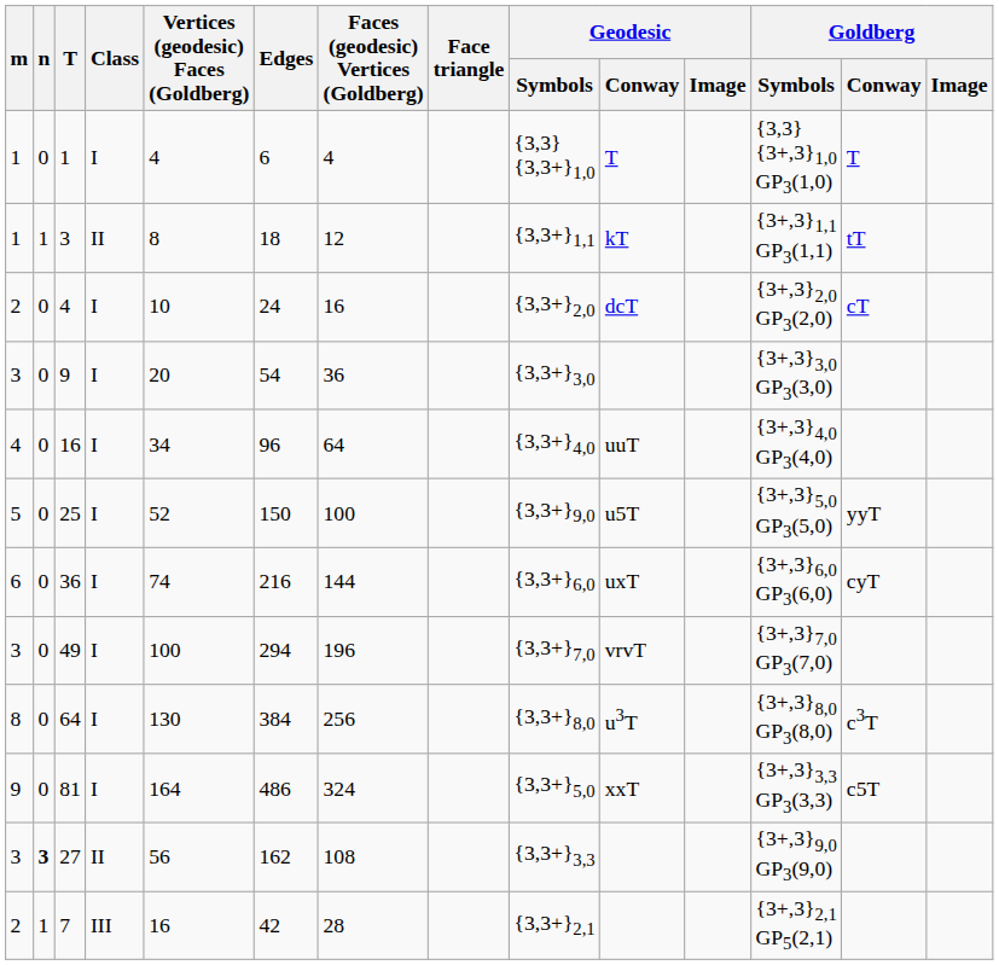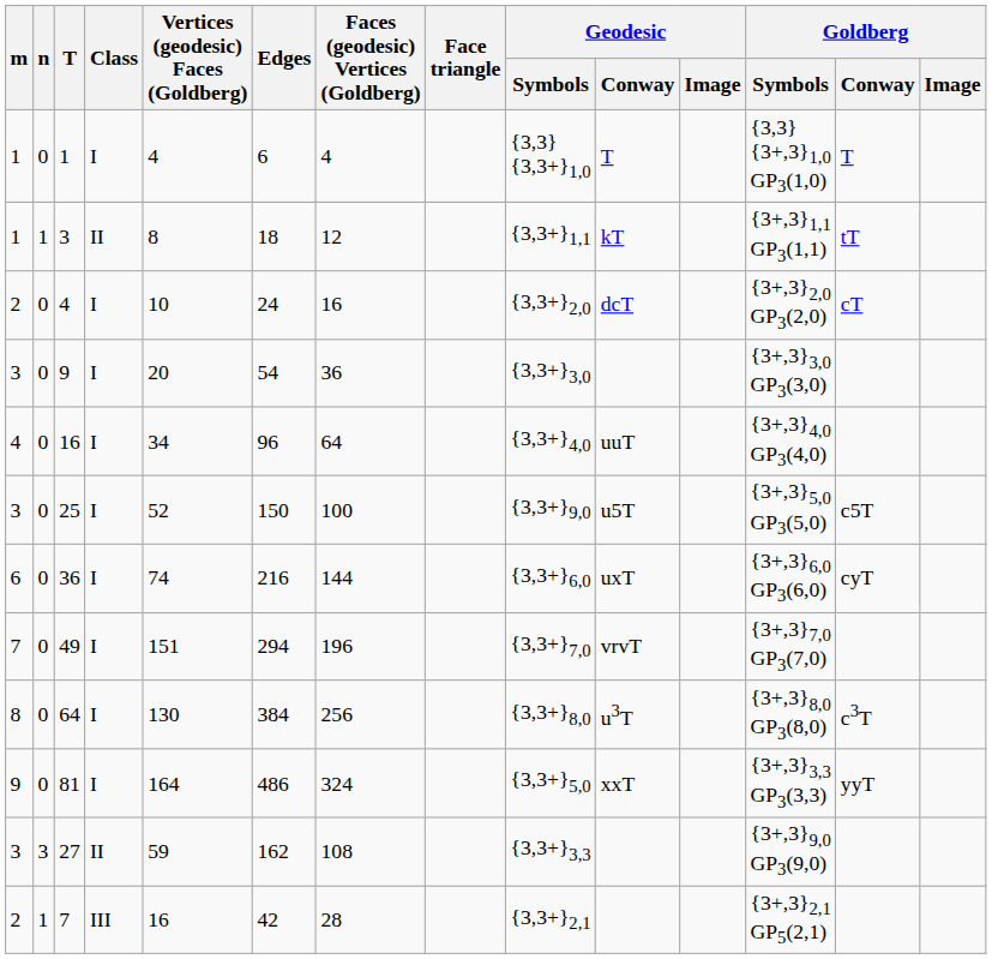 <table class="wikitable sortable sticky-header-multi">
 <tr>
 <th rowspan=2>m</th>
 <th rowspan=2>n</th>
 <th rowspan=2>T</th>
 <th rowspan=2>Class</th>
 <th rowspan=2>Vertices<br>(geodesic)<br>Faces<br>(Goldberg)</th>
 <th rowspan=2>Edges</th>
 <th rowspan=2>Faces<br>(geodesic)<br>Vertices<br>(Goldberg)</th>
 <th rowspan=2 class="unsortable">Face<br>triangle</th>
 <th scope="col" colspan=3 class="unsortable"><a href='#'>Geodesic</a></th>
 <th scope="col" colspan=3 class="unsortable"><a href='#'>Goldberg</a></th>
 </tr>
 <tr>
 <th class="unsortable">Symbols</th>
 <th class="unsortable">Conway</th>
 <th class="unsortable">Image</th>
 <th class="unsortable">Symbols</th>
 <th class="unsortable">Conway</th>
 <th class="unsortable">Image</th>
 </tr>
 <tr>
 <td>1</td>
 <td>0</td>
 <td>1</td>
 <td>I</td>
 <td>4</td>
 <td>6</td>
 <td>4</td>
 <td></td>
 <td>{3,3}<br>{3,3+}<sub>1,0</sub></td>
 <td><a href='#'>T</a></td>
 <td></td>
 <td>{3,3}<br>{3+,3}<sub>1,0</sub><br>GP<sub>3</sub>(1,0)</td>
 <td><a href='#'>T</a></td>
 <td></td>
 </tr>
 <tr>
 <td>1</td>
 <td>1</td>
 <td>3</td>
 <td>II</td>
 <td>8</td>
 <td>18</td>
 <td>12</td>
 <td></td>
 <td>{3,3+}<sub>1,1</sub></td>
 <td><a href='#'>kT</a><br></td>
 <td></td>
 <td>{3+,3}<sub>1,1</sub><br>GP<sub>3</sub>(1,1)</td>
 <td><a href='#'>tT</a><br></td>
 <td></td>
 </tr>
 <tr>
 <td>2</td>
 <td>0</td>
 <td>4</td>
 <td>I</td>
 <td>10</td>
 <td>24</td>
 <td>16</td>
 <td></td>
 <td>{3,3+}<sub>2,0</sub></td>
 <td><a href='#'>dcT</a><br></td>
 <td></td>
 <td>{3+,3}<sub>2,0</sub><br>GP<sub>3</sub>(2,0)</td>
 <td><a href='#'>cT</a><br></td>
 <td></td>
 </tr>
 <tr>
 <td>3</td>
 <td>0</td>
 <td>9</td>
 <td>I</td>
 <td>20</td>
 <td>54</td>
 <td>36</td>
 <td></td>
 <td>{3,3+}<sub>3,0</sub></td>
 <td></td>
 <td></td>
 <td>{3+,3}<sub>3,0</sub><br>GP<sub>3</sub>(3,0)</td>
 <td></td>
 <td></td>
 </tr>
 <tr>
 <td>4</td>
 <td>0</td>
 <td>16</td>
 <td>I</td>
 <td>34</td>
 <td>96</td>
 <td>64</td>
 <td></td>
 <td>{3,3+}<sub>4,0</sub></td>
 <td>uuT<br></td>
 <td></td>
 <td>{3+,3}<sub>4,0</sub><br>GP<sub>3</sub>(4,0)</td>
 <td></td>
 <td></td>
 </tr>
 <tr>
-<td>5</td>
+<td>3</td>
 <td>0</td>
 <td>25</td>
 <td>I</td>
 <td>52</td>
 <td>150</td>
 <td>100</td>
 <td></td>
 <td>{3,3+}<sub>9,0</sub></td>
 <td>u5T</td>
 <td></td>
 <td>{3+,3}<sub>5,0</sub><br>GP<sub>3</sub>(5,0)</td>
-<td>yyT<br></td>
+<td>c5T</td>
 <td></td>
 </tr>
 <tr>
 <td>6</td>
 <td>0</td>
 <td>36</td>
 <td>I</td>
 <td>74</td>
 <td>216</td>
 <td>144</td>
 <td></td>
 <td>{3,3+}<sub>6,0</sub></td>
 <td>uxT<br></td>
 <td></td>
 <td>{3+,3}<sub>6,0</sub><br>GP<sub>3</sub>(6,0)</td>
 <td>cyT<br></td>
 <td></td>
 </tr>
 <tr>
-<td>3</td>
+<td>7</td>
 <td>0</td>
 <td>49</td>
 <td>I</td>
-<td>100</td>
+<td>151</td>
 <td>294</td>
 <td>196</td>
 <td></td>
 <td>{3,3+}<sub>7,0</sub></td>
 <td>vrvT<br></td>
 <td></td>
 <td>{3+,3}<sub>7,0</sub><br>GP<sub>3</sub>(7,0)</td>
 <td></td>
 <td></td>
 </tr>
 <tr>
 <td>8</td>
 <td>0</td>
 <td>64</td>
 <td>I</td>
 <td>130</td>
 <td>384</td>
 <td>256</td>
 <td></td>
 <td>{3,3+}<sub>8,0</sub></td>
 <td>u<sup>3</sup>T<br></td>
 <td></td>
 <td>{3+,3}<sub>8,0</sub><br>GP<sub>3</sub>(8,0)</td>
 <td>c<sup>3</sup>T<br></td>
 <td></td>
 </tr>
 <tr>
 <td>9</td>
 <td>0</td>
 <td>81</td>
 <td>I</td>
 <td>164</td>
 <td>486</td>
 <td>324</td>
 <td></td>
 <td>{3,3+}<sub>5,0</sub></td>
 <td>xxT<br></td>
 <td></td>
 <td>{3+,3}<sub>3,3</sub><br>GP<sub>3</sub>(3,3)</td>
-<td>c5T</td>
+<td>yyT<br></td>
 <td></td>
 </tr>
 <tr>
 <td>3</td>
-<td><strong>3</strong></td>
+<td>3</td>
 <td>27</td>
 <td>II</td>
-<td>56</td>
+<td>59</td>
 <td>162</td>
 <td>108</td>
 <td></td>
 <td>{3,3+}<sub>3,3</sub></td>
 <td></td>
 <td></td>
 <td>{3+,3}<sub>9,0</sub><br>GP<sub>3</sub>(9,0)</td>
 <td></td>
 <td></td>
 </tr>
 <tr>
 <td>2</td>
 <td>1</td>
 <td>7</td>
 <td>III</td>
 <td>16</td>
 <td>42</td>
 <td>28</td>
 <td></td>
 <td>{3,3+}<sub>2,1</sub></td>
 <td></td>
 <td></td>
 <td>{3+,3}<sub>2,1</sub><br>GP<sub>5</sub>(2,1)</td>
 <td></td>
 <td></td>
 </tr>
 </table>
